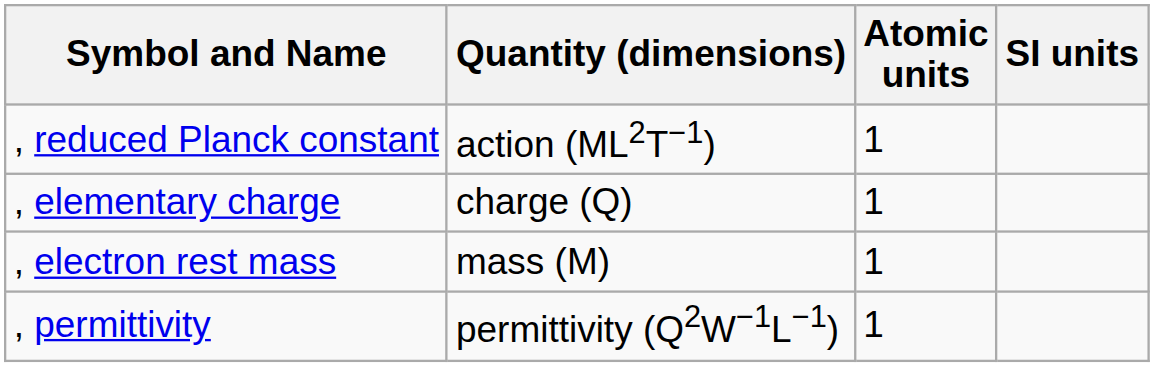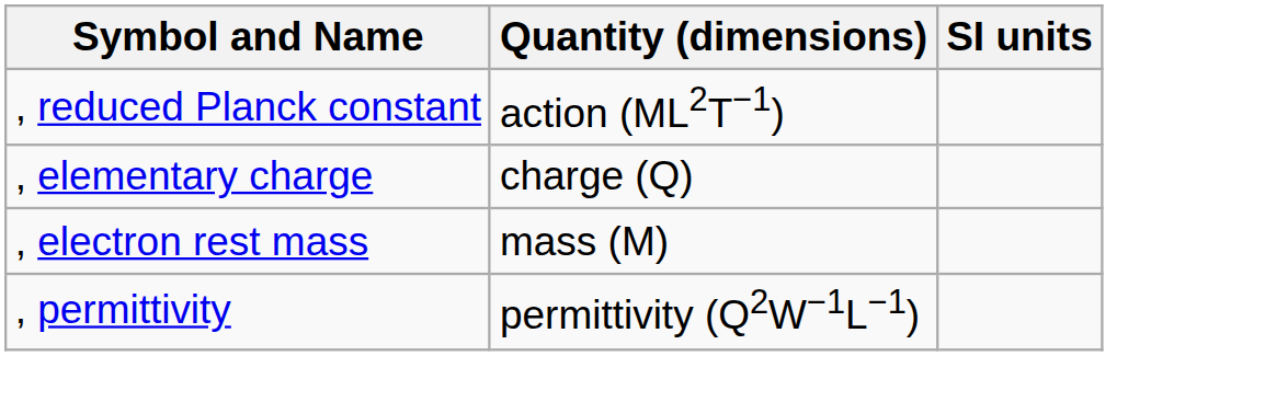 <table class="wikitable">
 <tr>
 <th scope="col">Symbol and Name</th>
 <th scope="col">Quantity (dimensions)</th>
-<th scope="col">Atomic<br>units</th>
 <th scope="col">SI units</th>
 </tr>
 <tr>
 <td>, <a href='#'>reduced Planck constant</a></td>
 <td>action (ML<sup>2</sup>T<sup>−1</sup>)</td>
-<td>1</td>
 <td> </td>
 </tr>
 <tr>
 <td>, <a href='#'>elementary charge</a></td>
 <td>charge (Q)</td>
-<td>1</td>
 <td> </td>
 </tr>
 <tr>
 <td>, <a href='#'>electron rest mass</a></td>
 <td>mass (M)</td>
-<td>1</td>
 <td> </td>
 </tr>
 <tr>
 <td>, <a href='#'>permittivity</a></td>
 <td>permittivity (Q<sup>2</sup>W<sup>−1</sup>L<sup>−1</sup>)</td>
-<td>1</td>
 <td> </td>
 </tr>
 </table>
